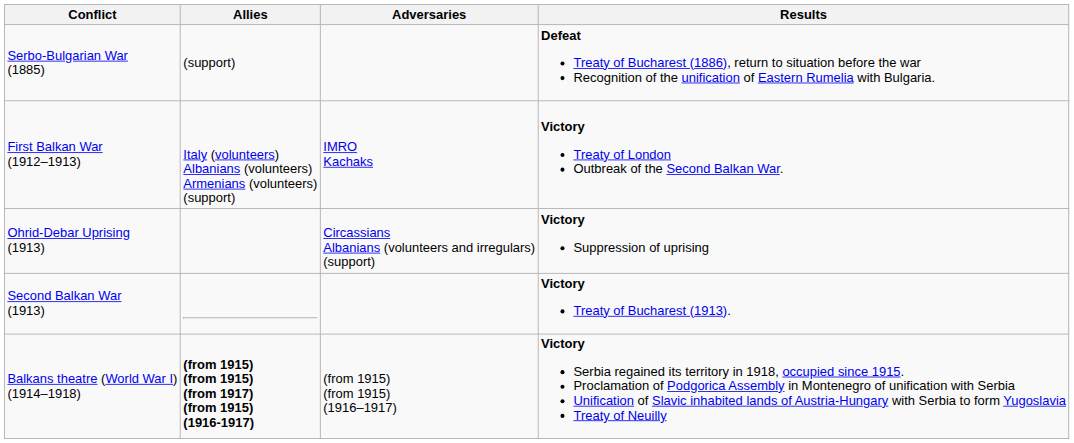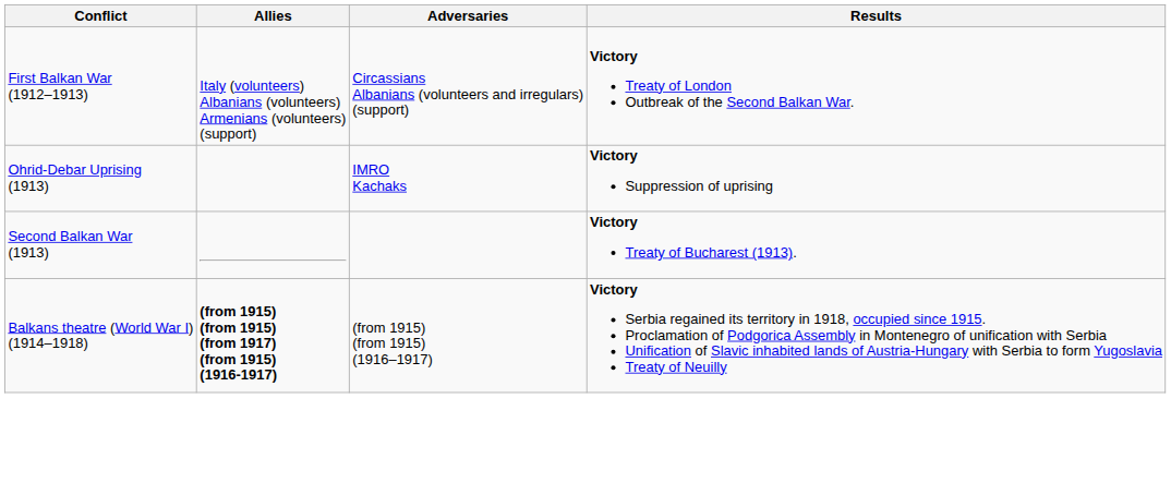 <table class="wikitable">
 <tr>
 <th>Conflict</th>
 <th>Allies</th>
 <th>Adversaries</th>
 <th>Results</th>
 </tr>
 <tr>
-<td><a href='#'>Serbo-Bulgarian War</a><br>(1885)</td>
-<td> (support)</td>
-<td></td>
-<td><strong>Defeat</strong><br><ul><li><a href='#'>Treaty of Bucharest (1886)</a>, return to situation before the war</li><li>Recognition of the <a href='#'>unification</a> of <a href='#'>Eastern Rumelia</a> with Bulgaria.</li></ul></td>
-</tr>
-<tr>
 <td><a href='#'>First Balkan War</a><br>(1912–1913)</td>
 <td> <br> <br> <br> <a href='#'>Italy</a> (<a href='#'>volunteers</a>) <br> <a href='#'>Albanians</a> (volunteers) <br> <a href='#'>Armenians</a> (volunteers) <br> (support)</td>
-<td> <a href='#'>IMRO</a> <br> <a href='#'>Kachaks</a></td>
+<td> <br> <a href='#'>Circassians</a> <br> <a href='#'>Albanians</a> (volunteers and irregulars) <br> (support)</td>
 <td><strong>Victory</strong><br><ul><li><a href='#'>Treaty of London</a></li><li>Outbreak of the <a href='#'>Second Balkan War</a>.</li></ul></td>
 </tr>
 <tr>
 <td><a href='#'>Ohrid-Debar Uprising</a><br>(1913)</td>
 <td></td>
-<td> <br> <a href='#'>Circassians</a> <br> <a href='#'>Albanians</a> (volunteers and irregulars) <br> (support)</td>
+<td> <a href='#'>IMRO</a> <br> <a href='#'>Kachaks</a></td>
 <td><strong>Victory</strong><br><ul><li>Suppression of uprising</li></ul></td>
 </tr>
 <tr>
 <td><a href='#'>Second Balkan War</a><br>(1913)</td>
 <td> <br> <br> <hr></td>
 <td></td>
 <td><strong>Victory</strong><br><ul><li><a href='#'>Treaty of Bucharest (1913)</a>.</li></ul></td>
 </tr>
 <tr>
 <td><a href='#'>Balkans theatre</a> (<a href='#'>World War I</a>) <br> (1914–1918)</td>
 <td><strong><br> (from 1915)<br> (from 1915)<br> (from 1917)<br> (from 1915)<br> (1916-1917)</strong></td>
 <td><br> (from 1915)<br> (from 1915)<br> (1916–1917)</td>
 <td><strong>Victory</strong><br><ul><li>Serbia regained its territory in 1918, <a href='#'>occupied since 1915</a>.</li><li>Proclamation of <a href='#'>Podgorica Assembly</a> in Montenegro of unification with Serbia</li><li><a href='#'>Unification</a> of <a href='#'>Slavic inhabited lands of Austria-Hungary</a> with Serbia to form <a href='#'>Yugoslavia</a></li><li><a href='#'>Treaty of Neuilly</a></li></ul></td>
 </tr>
 </table>
